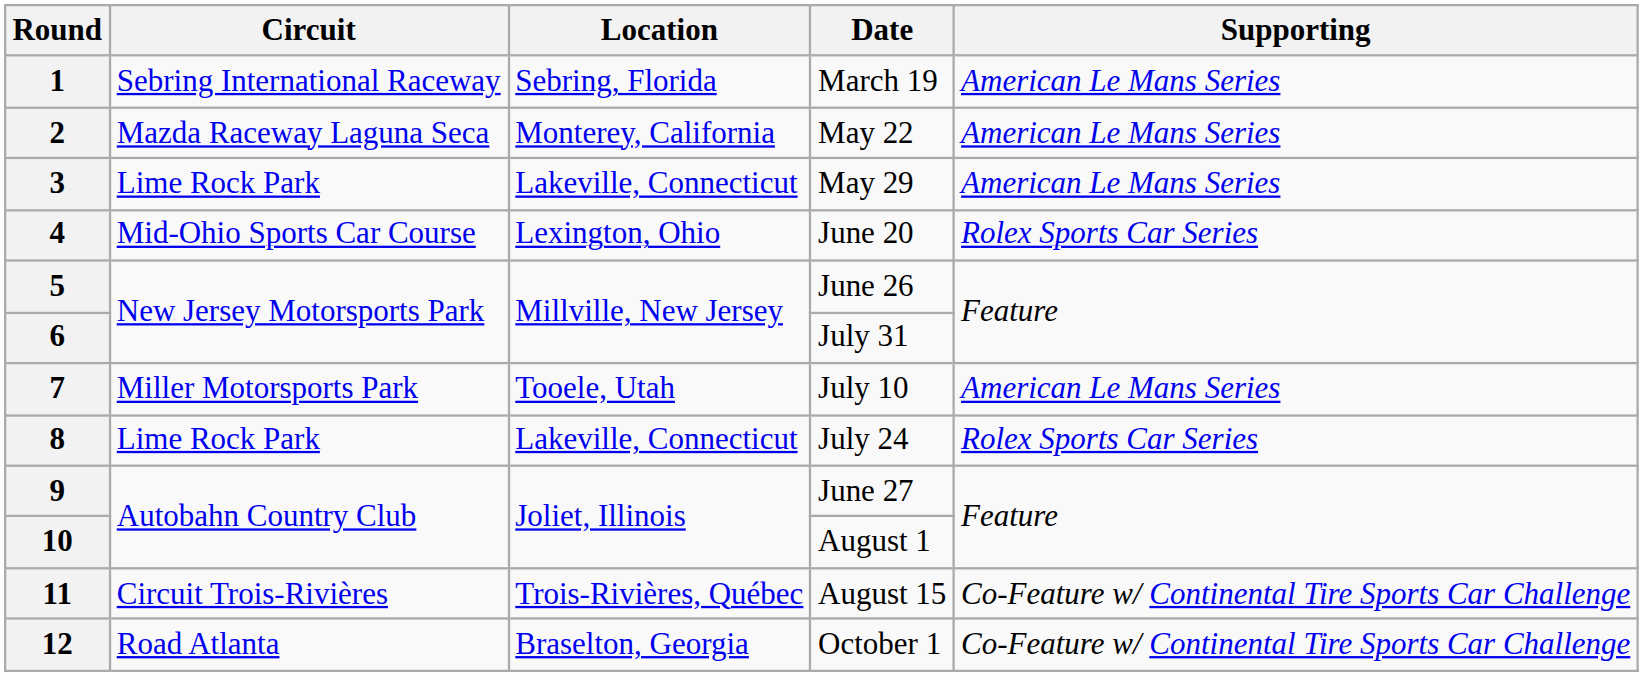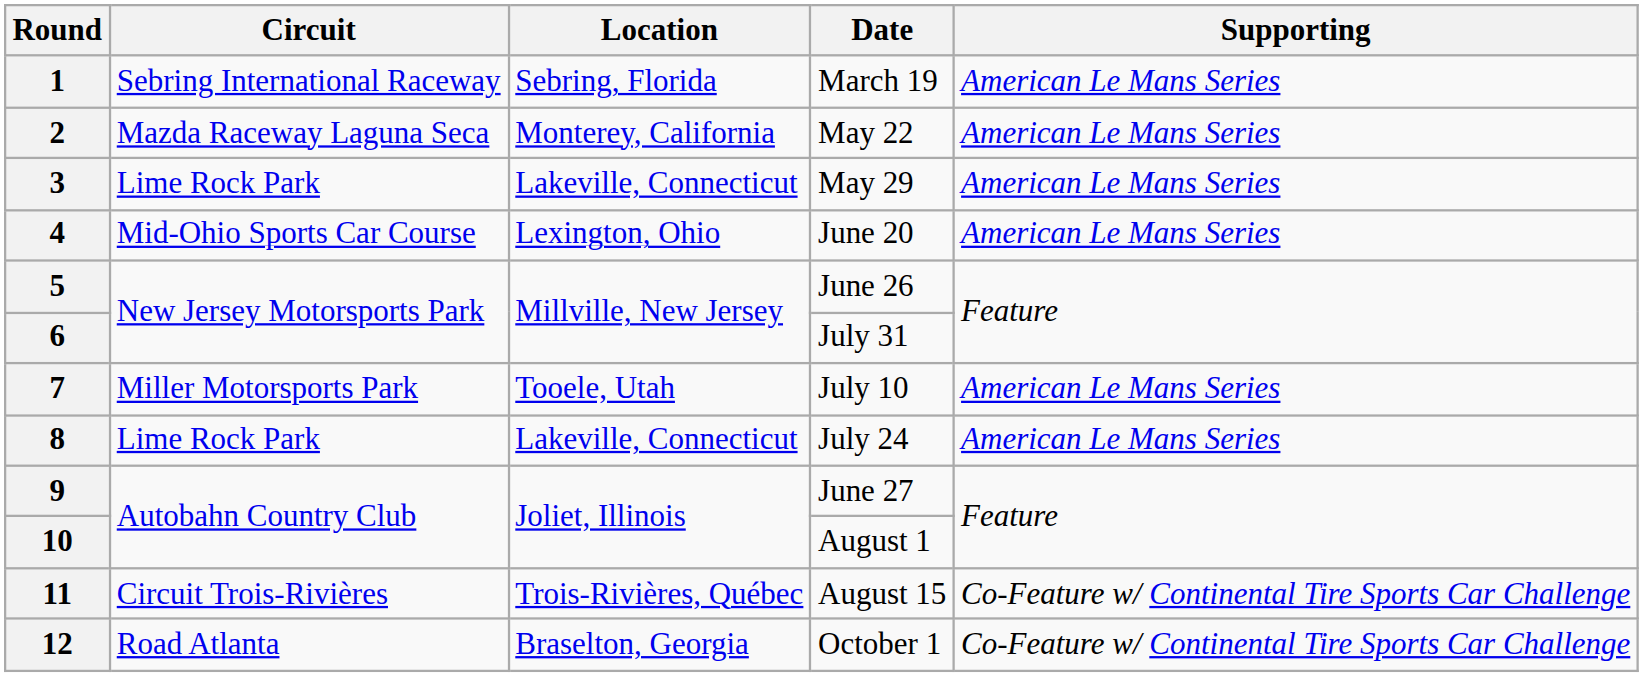 <table class="wikitable" style="font-size: 85%;">
 <tr>
 <th>Round</th>
 <th>Circuit</th>
 <th>Location</th>
 <th>Date</th>
 <th>Supporting</th>
 </tr>
 <tr>
 <th>1</th>
 <td><a href='#'>Sebring International Raceway</a></td>
 <td><a href='#'>Sebring, Florida</a></td>
 <td>March 19</td>
 <td><em><a href='#'>American Le Mans Series</a></em></td>
 </tr>
 <tr>
 <th>2</th>
 <td><a href='#'>Mazda Raceway Laguna Seca</a></td>
 <td><a href='#'>Monterey, California</a></td>
 <td>May 22</td>
 <td><em><a href='#'>American Le Mans Series</a></em></td>
 </tr>
 <tr>
 <th>3</th>
 <td><a href='#'>Lime Rock Park</a></td>
 <td><a href='#'>Lakeville, Connecticut</a></td>
 <td>May 29</td>
 <td><em><a href='#'>American Le Mans Series</a></em></td>
 </tr>
 <tr>
 <th>4</th>
 <td><a href='#'>Mid-Ohio Sports Car Course</a></td>
 <td><a href='#'>Lexington, Ohio</a></td>
 <td>June 20</td>
-<td><em><a href='#'>Rolex Sports Car Series</a></em></td>
+<td><em><a href='#'>American Le Mans Series</a></em></td>
 </tr>
 <tr>
 <th>5</th>
 <td rowspan=2><a href='#'>New Jersey Motorsports Park</a></td>
 <td rowspan=2><a href='#'>Millville, New Jersey</a></td>
 <td>June 26</td>
 <td rowspan=2><em>Feature</em></td>
 </tr>
 <tr>
 <th>6</th>
 <td>July 31</td>
 </tr>
 <tr>
 <th>7</th>
 <td><a href='#'>Miller Motorsports Park</a></td>
 <td><a href='#'>Tooele, Utah</a></td>
 <td>July 10</td>
 <td><em><a href='#'>American Le Mans Series</a></em></td>
 </tr>
 <tr>
 <th>8</th>
 <td><a href='#'>Lime Rock Park</a></td>
 <td><a href='#'>Lakeville, Connecticut</a></td>
 <td>July 24</td>
-<td><em><a href='#'>Rolex Sports Car Series</a></em></td>
+<td><em><a href='#'>American Le Mans Series</a></em></td>
 </tr>
 <tr>
 <th>9</th>
 <td rowspan=2><a href='#'>Autobahn Country Club</a></td>
 <td rowspan=2><a href='#'>Joliet, Illinois</a></td>
 <td>June 27</td>
 <td rowspan=2><em>Feature</em></td>
 </tr>
 <tr>
 <th>10</th>
 <td>August 1</td>
 </tr>
 <tr>
 <th>11</th>
 <td><a href='#'>Circuit Trois-Rivières</a></td>
 <td><a href='#'>Trois-Rivières, Québec</a></td>
 <td>August 15</td>
 <td><em>Co-Feature w/ <a href='#'>Continental Tire Sports Car Challenge</a></em></td>
 </tr>
 <tr>
 <th>12</th>
 <td><a href='#'>Road Atlanta</a></td>
 <td><a href='#'>Braselton, Georgia</a></td>
 <td>October 1</td>
 <td><em>Co-Feature w/ <a href='#'>Continental Tire Sports Car Challenge</a></em></td>
 </tr>
 </table>
